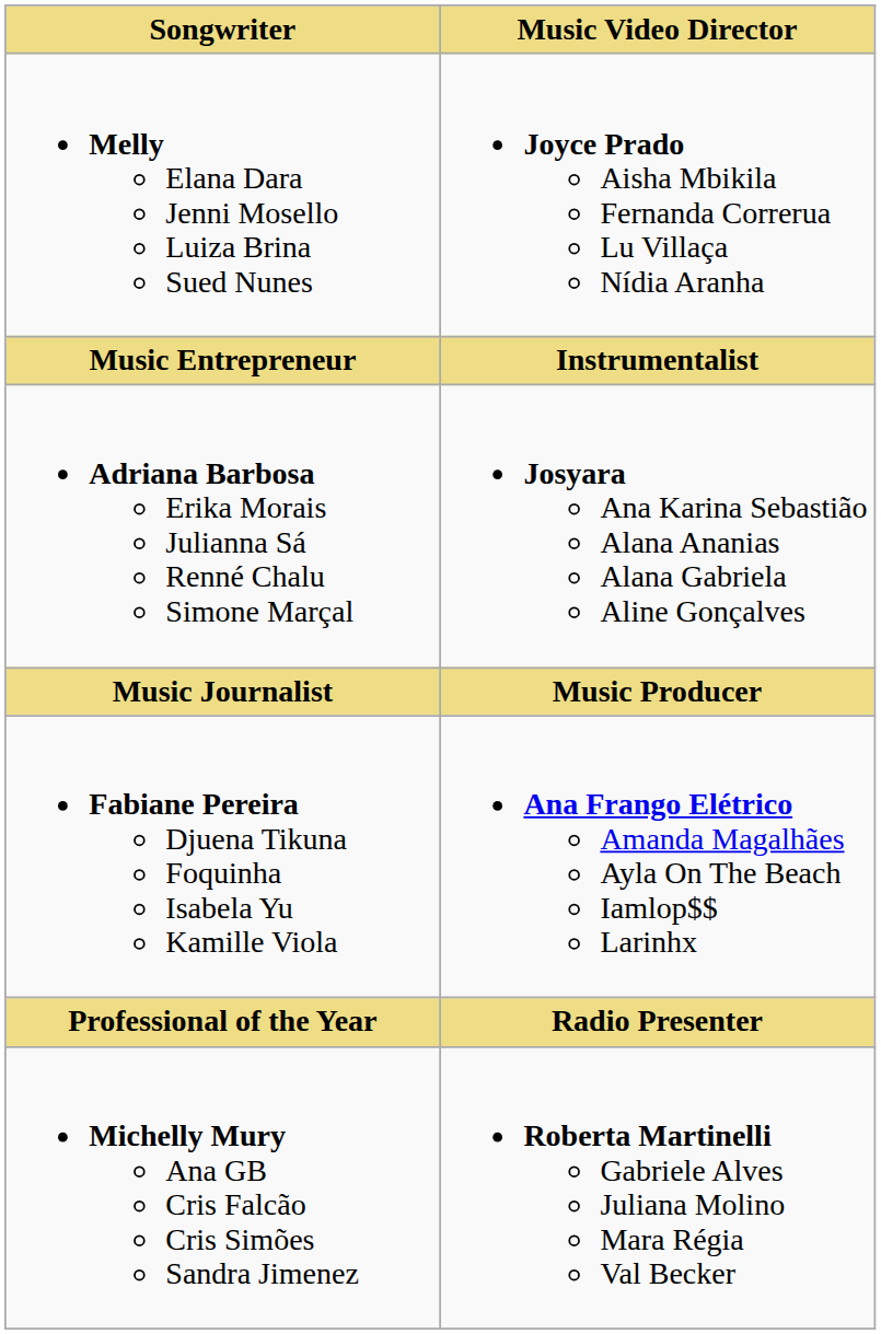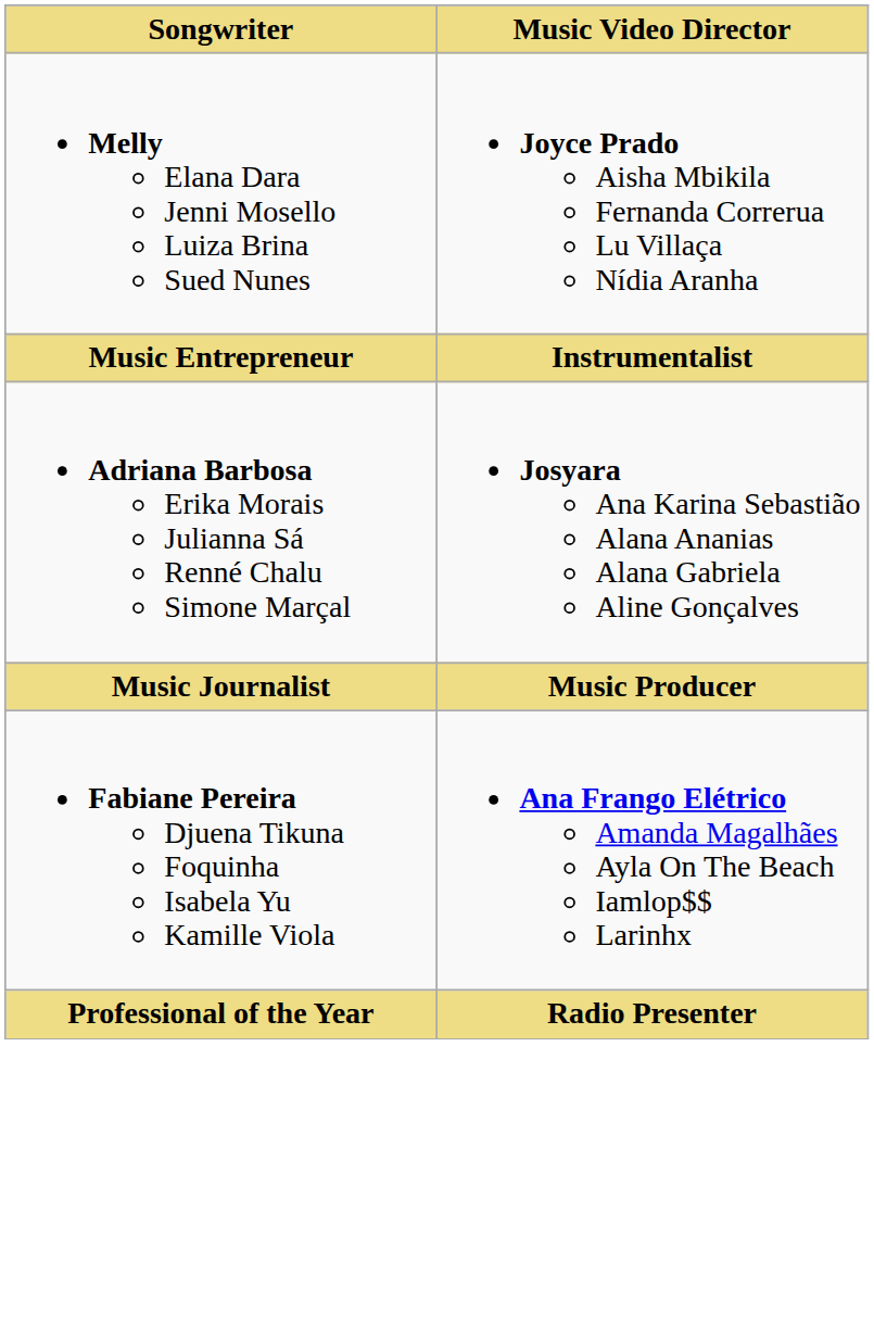 <table class="wikitable" style="width=">
 <tr>
 <th scope="col" style="background:#EEDD85; width:50%">Songwriter</th>
 <th scope="col" style="background:#EEDD85; width:50%">Music Video Director</th>
 </tr>
 <tr>
 <td style="vertical-align:top"><br><ul><li><strong>Melly</strong><ul><li>Elana Dara</li><li>Jenni Mosello</li><li>Luiza Brina</li><li>Sued Nunes</li></ul></li></ul></td>
 <td style="vertical-align:top"><br><ul><li><strong>Joyce Prado</strong><ul><li>Aisha Mbikila</li><li>Fernanda Correrua</li><li>Lu Villaça</li><li>Nídia Aranha</li></ul></li></ul></td>
 </tr>
 <tr>
 <th scope="col" style="background:#EEDD85; width:50%">Music Entrepreneur</th>
 <th scope="col" style="background:#EEDD85; width:50%">Instrumentalist</th>
 </tr>
 <tr>
 <td style="vertical-align:top"><br><ul><li><strong>Adriana Barbosa</strong><ul><li>Erika Morais</li><li>Julianna Sá</li><li>Renné Chalu</li><li>Simone Marçal</li></ul></li></ul></td>
 <td style="vertical-align:top"><br><ul><li><strong>Josyara</strong><ul><li>Ana Karina Sebastião</li><li>Alana Ananias</li><li>Alana Gabriela</li><li>Aline Gonçalves</li></ul></li></ul></td>
 </tr>
 <tr>
 <th scope="col" style="background:#EEDD85; width:50%">Music Journalist</th>
 <th scope="col" style="background:#EEDD85; width:50%">Music Producer</th>
 </tr>
 <tr>
 <td style="vertical-align:top"><br><ul><li><strong>Fabiane Pereira</strong><ul><li>Djuena Tikuna</li><li>Foquinha</li><li>Isabela Yu</li><li>Kamille Viola</li></ul></li></ul></td>
 <td style="vertical-align:top"><br><ul><li><strong><a href='#'>Ana Frango Elétrico</a></strong><ul><li><a href='#'>Amanda Magalhães</a></li><li>Ayla On The Beach</li><li>Iamlop$$</li><li>Larinhx</li></ul></li></ul></td>
 </tr>
 <tr>
 <th scope="col" style="background:#EEDD85; width:50%">Professional of the Year</th>
 <th scope="col" style="background:#EEDD85; width:50%">Radio Presenter</th>
 </tr>
-<tr>
-<td style="vertical-align:top"><br><ul><li><strong>Michelly Mury</strong><ul><li>Ana GB</li><li>Cris Falcão</li><li>Cris Simões</li><li>Sandra Jimenez</li></ul></li></ul></td>
-<td style="vertical-align:top"><br><ul><li><strong>Roberta Martinelli</strong><ul><li>Gabriele Alves</li><li>Juliana Molino</li><li>Mara Régia</li><li>Val Becker</li></ul></li></ul></td>
-</tr>
 </table>
